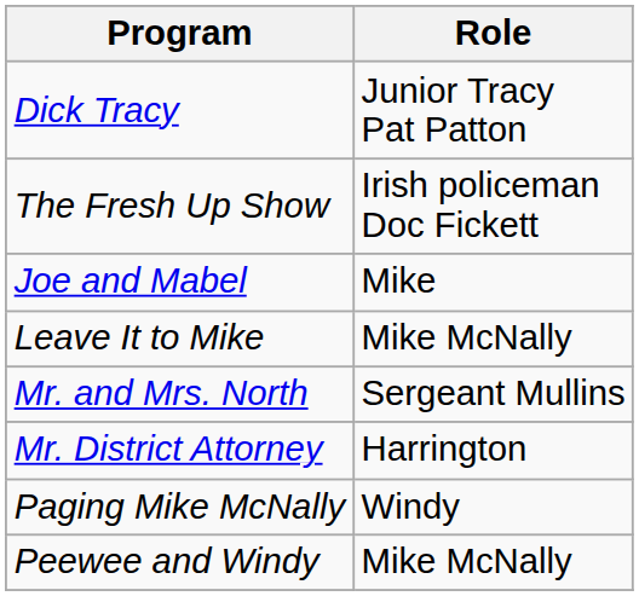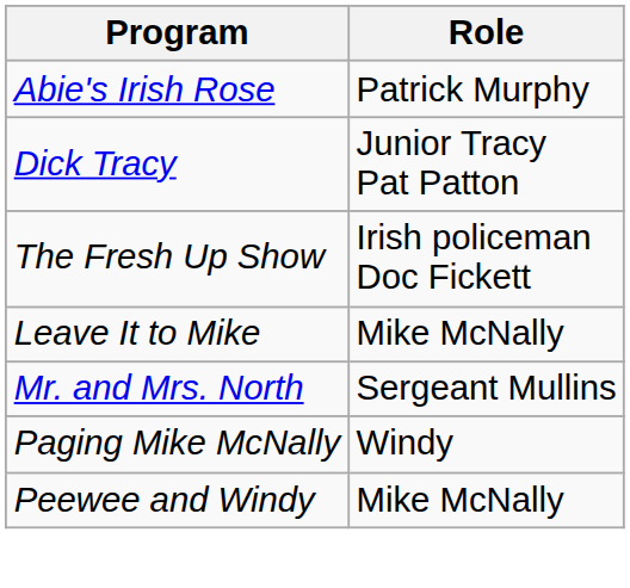 <table class="wikitable">
 <tr>
 <th>Program</th>
 <th>Role</th>
+</tr>
+<tr>
+<td><em><a href='#'>Abie's Irish Rose</a></em></td>
+<td>Patrick Murphy</td>
 </tr>
 <tr>
 <td><em><a href='#'>Dick Tracy</a></em></td>
 <td>Junior Tracy<br>Pat Patton</td>
 </tr>
 <tr>
 <td><em>The Fresh Up Show</em></td>
 <td>Irish policeman<br>Doc Fickett</td>
 </tr>
 <tr>
-<td><em><a href='#'>Joe and Mabel</a></em></td>
-<td>Mike</td>
-</tr>
-<tr>
 <td><em>Leave It to Mike</em></td>
 <td>Mike McNally</td>
 </tr>
 <tr>
 <td><em><a href='#'>Mr. and Mrs. North</a></em></td>
 <td>Sergeant Mullins</td>
-</tr>
-<tr>
-<td><em><a href='#'>Mr. District Attorney</a></em></td>
-<td>Harrington</td>
 </tr>
 <tr>
 <td><em>Paging Mike McNally</em></td>
 <td>Windy</td>
 </tr>
 <tr>
 <td><em>Peewee and Windy</em></td>
 <td>Mike McNally</td>
 </tr>
 </table>
